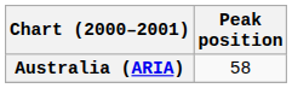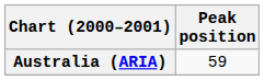 <table class="wikitable sortable plainrowheaders" style="text-align:center">
 <tr>
 <th>Chart (2000–2001)</th>
 <th>Peak<br>position</th>
 </tr>
 <tr>
 <th scope="row">Australia (<a href='#'>ARIA</a>)</th>
-<td>58</td>
+<td>59</td>
 </tr>
 <tr>
 </tr>
 </table>
